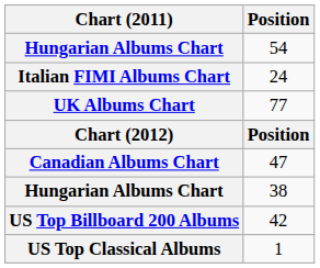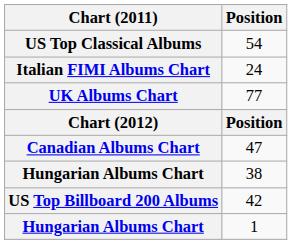 <table class="wikitable plainrowheaders sortable" style="text-align:center;">
 <tr>
 <th scope="col">Chart (2011)</th>
 <th scope="col">Position</th>
 </tr>
 <tr>
-<th scope="row"><a href='#'>Hungarian Albums Chart</a></th>
+<th scope="row">US Top Classical Albums</th>
 <td style="text-align:center;">54</td>
 </tr>
 <tr>
 <th scope="row">Italian <a href='#'>FIMI Albums Chart</a></th>
 <td style="text-align:center;">24</td>
 </tr>
 <tr>
 <th scope="row"><a href='#'>UK Albums Chart</a></th>
 <td style="text-align:center;">77</td>
 </tr>
 <tr>
 <th scope="col">Chart (2012)</th>
 <th scope="col">Position</th>
 </tr>
 <tr>
 <th scope="row"><a href='#'>Canadian Albums Chart</a></th>
 <td style="text-align:center;">47</td>
 </tr>
 <tr>
 <th scope="row">Hungarian Albums Chart</th>
 <td style="text-align:center;">38</td>
 </tr>
 <tr>
 <th scope="row">US <a href='#'>Top Billboard 200 Albums</a></th>
 <td style="text-align:center;">42</td>
 </tr>
 <tr>
-<th scope="row">US Top Classical Albums</th>
+<th scope="row"><a href='#'>Hungarian Albums Chart</a></th>
 <td style="text-align:center;">1</td>
 </tr>
 </table>
